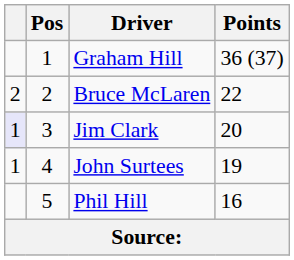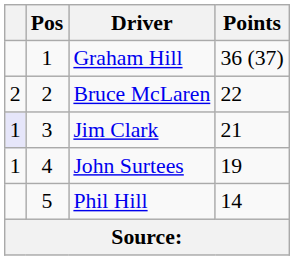 <table class="wikitable" style="font-size: 95%;">
 <tr>
 <th></th>
 <th>Pos</th>
 <th>Driver</th>
 <th>Points</th>
 </tr>
 <tr>
 <td align="left"></td>
 <td align="center">1</td>
 <td> <a href='#'>Graham Hill</a></td>
 <td align=left>36 (37)</td>
 </tr>
 <tr>
 <td align="left"> 2</td>
 <td align="center">2</td>
 <td> <a href='#'>Bruce McLaren</a></td>
 <td align=left>22</td>
 </tr>
 <tr>
 <td align="left" style="background: lavender;"> 1</td>
 <td align="center">3</td>
 <td> <a href='#'>Jim Clark</a></td>
-<td align=left>20</td>
+<td align=left>21</td>
 </tr>
 <tr>
 <td align="left"> 1</td>
 <td align="center">4</td>
 <td> <a href='#'>John Surtees</a></td>
 <td align=left>19</td>
 </tr>
 <tr>
 <td align="left"></td>
 <td align="center">5</td>
 <td> <a href='#'>Phil Hill</a></td>
-<td align=left>16</td>
+<td align=left>14</td>
 </tr>
 <tr>
 <th colspan=4>Source: </th>
 </tr>
 </table>
